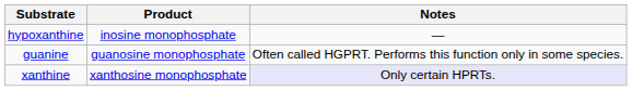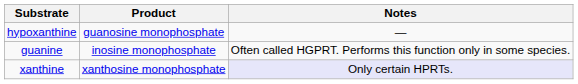 <table class="wikitable" style="text-align: center;">
 <tr>
 <th>Substrate</th>
 <th>Product</th>
 <th>Notes</th>
 </tr>
 <tr>
 <td><a href='#'>hypoxanthine</a></td>
-<td><a href='#'>inosine monophosphate</a></td>
+<td><a href='#'>guanosine monophosphate</a></td>
 <td>—</td>
 </tr>
 <tr>
 <td><a href='#'>guanine</a></td>
-<td><a href='#'>guanosine monophosphate</a></td>
+<td><a href='#'>inosine monophosphate</a></td>
 <td>Often called HGPRT. Performs this function only in some species.</td>
 </tr>
 <tr>
 <td><a href='#'>xanthine</a></td>
 <td><a href='#'>xanthosine monophosphate</a></td>
 <td style="background: lavender;">Only certain HPRTs.</td>
 </tr>
 </table>
